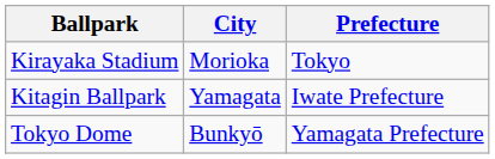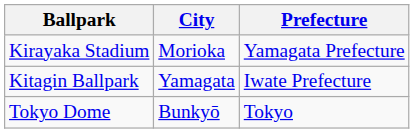 <table class="wikitable unsortable plainrowheaders" style="text-align:left">
 <tr>
 <th scope="col">Ballpark</th>
 <th scope="col"><a href='#'>City</a></th>
 <th scope="col"><a href='#'>Prefecture</a></th>
 </tr>
 <tr>
 <td><a href='#'>Kirayaka Stadium</a></td>
 <td><a href='#'>Morioka</a></td>
-<td><a href='#'>Tokyo</a></td>
+<td><a href='#'>Yamagata Prefecture</a></td>
 </tr>
 <tr>
 <td><a href='#'>Kitagin Ballpark</a></td>
 <td><a href='#'>Yamagata</a></td>
 <td><a href='#'>Iwate Prefecture</a></td>
 </tr>
 <tr>
 <td><a href='#'>Tokyo Dome</a></td>
 <td><a href='#'>Bunkyō</a></td>
-<td><a href='#'>Yamagata Prefecture</a></td>
+<td><a href='#'>Tokyo</a></td>
 </tr>
 </table>
